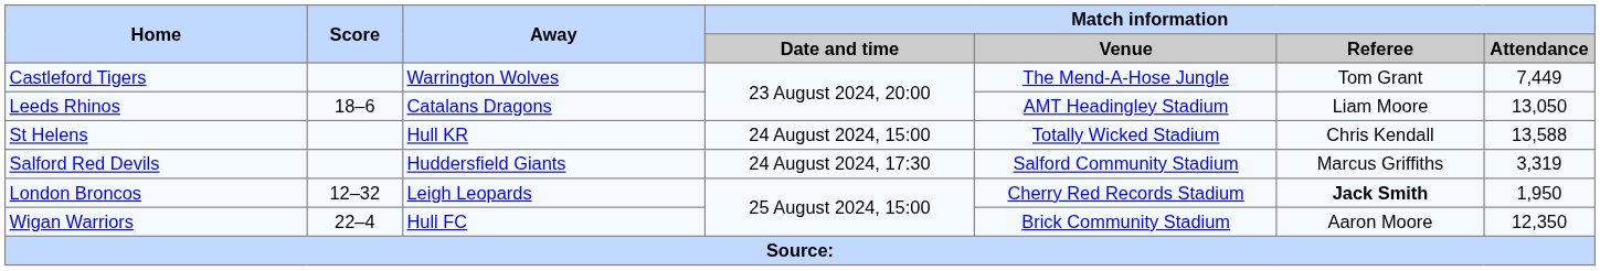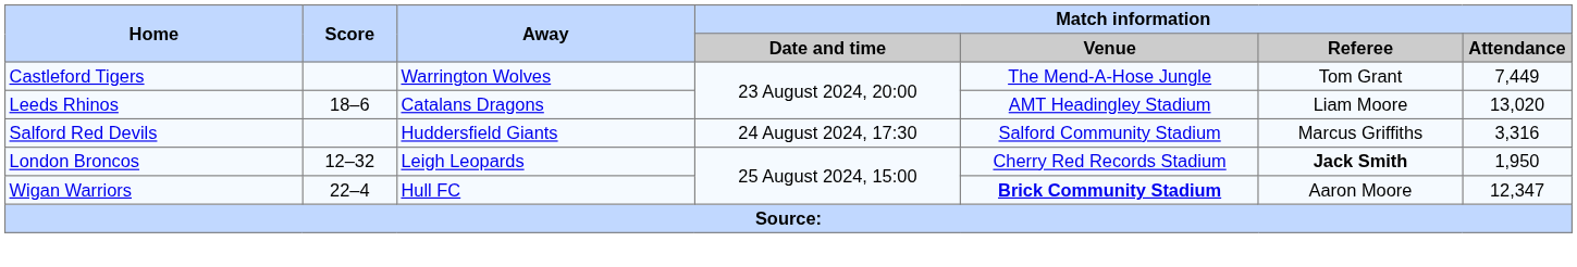 <table border=1 style="border-collapse:collapse; font-size:90%; text-align:center;" cellpadding=3 cellspacing=0 width=100%>
 <tr style="background:#C1D8ff;">
 <th scope="col" rowspan=2 width=19%>Home</th>
 <th scope="col" rowspan=2 width=6%>Score</th>
 <th scope="col" rowspan=2 width=19%>Away</th>
 <th colspan=4>Match information</th>
 </tr>
 <tr style="background:#CCCCCC;">
 <th scope="col" width=17%>Date and time</th>
 <th scope="col" width=19%>Venue</th>
 <th scope="col" width=13%>Referee</th>
 <th scope="col" width=7%>Attendance</th>
 </tr>
 <tr style="background:#F5FAFF;">
 <td style="text-align:left;"> <a href='#'>Castleford Tigers</a></td>
 <td></td>
 <td style="text-align:left;"> <a href='#'>Warrington Wolves</a></td>
 <td Rowspan=2>23 August 2024, 20:00</td>
 <td><a href='#'>The Mend-A-Hose Jungle</a></td>
 <td>Tom Grant</td>
 <td>7,449</td>
 </tr>
 <tr style="background:#F5FAFF;">
 <td style="text-align:left;"> <a href='#'>Leeds Rhinos</a></td>
 <td>18–6</td>
 <td style="text-align:left;"> <a href='#'>Catalans Dragons</a></td>
 <td><a href='#'>AMT Headingley Stadium</a></td>
 <td>Liam Moore</td>
-<td>13,050</td>
-</tr>
-<tr style="background:#F5FAFF;">
-<td style="text-align:left;"> <a href='#'>St Helens</a></td>
-<td></td>
-<td style="text-align:left;"> <a href='#'>Hull KR</a></td>
-<td>24 August 2024, 15:00</td>
-<td><a href='#'>Totally Wicked Stadium</a></td>
-<td>Chris Kendall</td>
-<td>13,588</td>
+<td>13,020</td>
 </tr>
 <tr style="background:#F5FAFF;">
 <td style="text-align:left;"> <a href='#'>Salford Red Devils</a></td>
 <td></td>
 <td style="text-align:left;"> <a href='#'>Huddersfield Giants</a></td>
 <td>24 August 2024, 17:30</td>
 <td><a href='#'>Salford Community Stadium</a></td>
 <td>Marcus Griffiths</td>
-<td>3,319</td>
+<td>3,316</td>
 </tr>
 <tr style="background:#F5FAFF;">
 <td style="text-align:left;"> <a href='#'>London Broncos</a></td>
 <td>12–32</td>
 <td style="text-align:left;"> <a href='#'>Leigh Leopards</a></td>
 <td Rowspan=2>25 August 2024, 15:00</td>
 <td><a href='#'>Cherry Red Records Stadium</a></td>
 <td><strong>Jack Smith</strong></td>
 <td>1,950</td>
 </tr>
 <tr style="background:#F5FAFF;">
 <td style="text-align:left;"> <a href='#'>Wigan Warriors</a></td>
 <td>22–4</td>
 <td style="text-align:left;"> <a href='#'>Hull FC</a></td>
-<td><a href='#'>Brick Community Stadium</a></td>
+<td><strong><a href='#'>Brick Community Stadium</a></strong></td>
 <td>Aaron Moore</td>
-<td>12,350</td>
+<td>12,347</td>
 </tr>
 <tr style="background:#c1d8ff;">
 <th colspan=7>Source:</th>
 </tr>
 </table>
